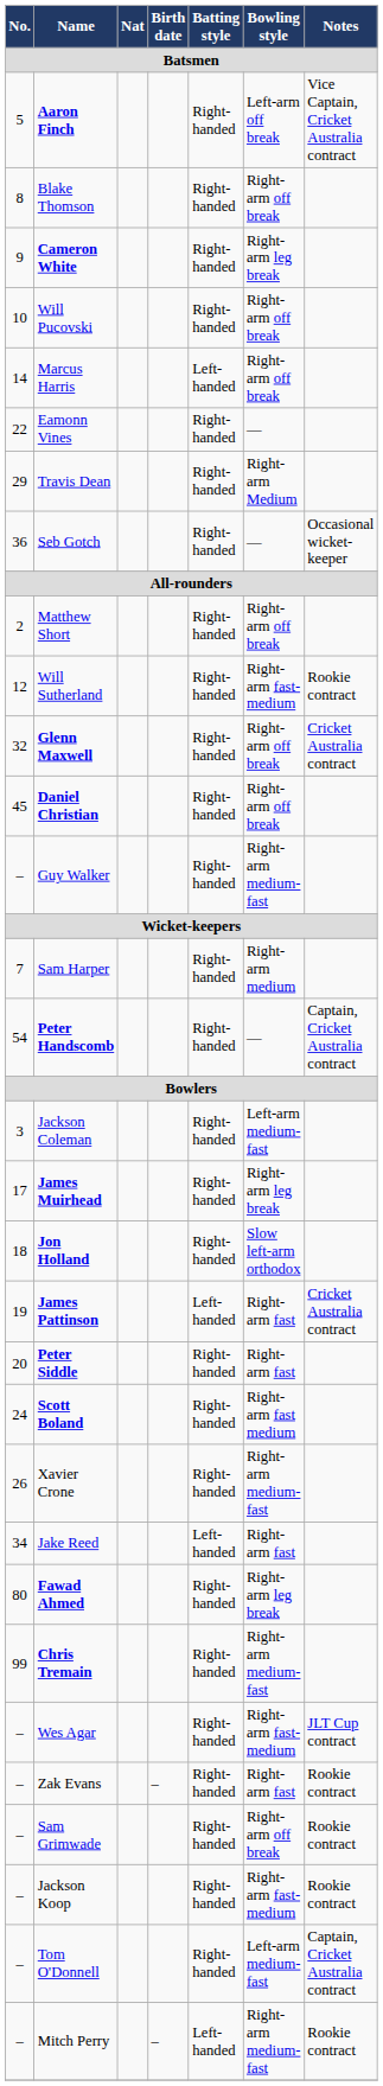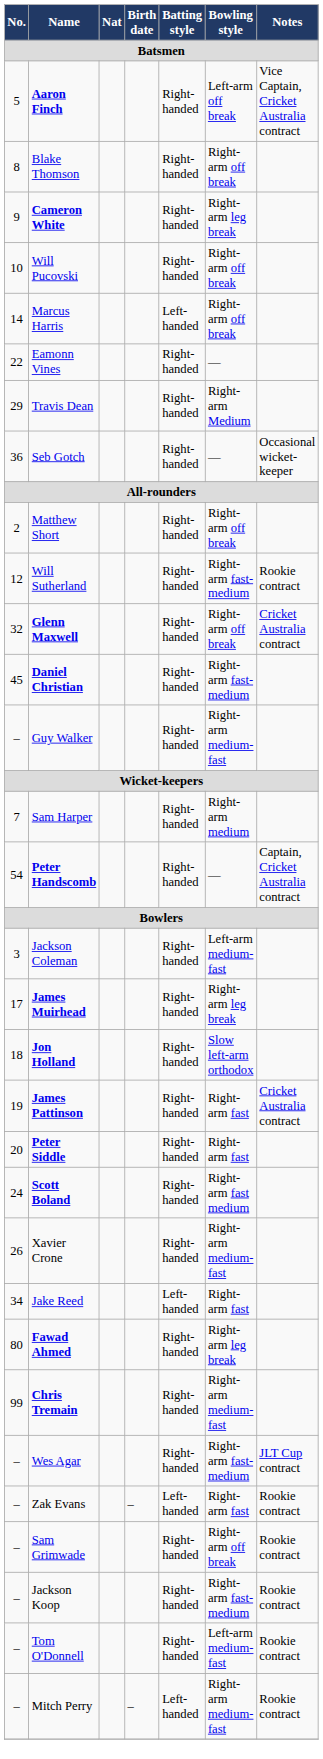 <table class="wikitable" style="font-size:95%; width:60%">
 <tr>
 <th style="background: #213965; color:white" align=right>No.</th>
 <th style="background: #213965; color:white" align=right>Name</th>
 <th style="background: #213965; color:white" align=right>Nat</th>
 <th style="background: #213965; color:white" align=right>Birth date</th>
 <th style="background: #213965; color:white" align=right>Batting style</th>
 <th style="background: #213965; color:white" align=right>Bowling style</th>
 <th style="background: #213965; color:white" align=right>Notes</th>
 </tr>
 <tr>
 <th colspan="7" style="background: #DCDCDC" align=right>Batsmen</th>
 </tr>
 <tr>
 <td style="text-align:center">5</td>
 <td><strong><a href='#'>Aaron Finch</a></strong></td>
 <td style="text-align:center"></td>
 <td></td>
 <td>Right-handed</td>
 <td>Left-arm <a href='#'>off break</a></td>
 <td>Vice Captain, <a href='#'>Cricket Australia</a> contract</td>
 </tr>
 <tr>
 <td style="text-align:center">8</td>
 <td><a href='#'>Blake Thomson</a></td>
 <td style="text-align:center"></td>
 <td></td>
 <td>Right-handed</td>
 <td>Right-arm <a href='#'>off break</a></td>
 <td></td>
 </tr>
 <tr>
 <td style="text-align:center">9</td>
 <td><strong><a href='#'>Cameron White</a></strong></td>
 <td style="text-align:center"></td>
 <td></td>
 <td>Right-handed</td>
 <td>Right-arm <a href='#'>leg break</a></td>
 <td></td>
 </tr>
 <tr>
 <td style="text-align:center">10</td>
 <td><a href='#'>Will Pucovski</a></td>
 <td style="text-align:center"></td>
 <td></td>
 <td>Right-handed</td>
 <td>Right-arm <a href='#'>off break</a></td>
 <td></td>
 </tr>
 <tr>
 <td style="text-align:center">14</td>
 <td><a href='#'>Marcus Harris</a></td>
 <td style="text-align:center"></td>
 <td></td>
 <td>Left-handed</td>
 <td>Right-arm <a href='#'>off break</a></td>
 <td></td>
 </tr>
 <tr>
 <td style="text-align:center">22</td>
 <td><a href='#'>Eamonn Vines</a></td>
 <td style="text-align:center"></td>
 <td></td>
 <td>Right-handed</td>
 <td>—</td>
 <td></td>
 </tr>
 <tr>
 <td style="text-align:center">29</td>
 <td><a href='#'>Travis Dean</a></td>
 <td style="text-align:center"></td>
 <td></td>
 <td>Right-handed</td>
 <td>Right-arm <a href='#'>Medium</a></td>
 <td></td>
 </tr>
 <tr>
 <td style="text-align:center">36</td>
 <td><a href='#'>Seb Gotch</a></td>
 <td style="text-align:center"></td>
 <td></td>
 <td>Right-handed</td>
 <td>—</td>
 <td>Occasional wicket-keeper</td>
 </tr>
 <tr>
 <th colspan="7" style="background: #DCDCDC" align=right>All-rounders</th>
 </tr>
 <tr>
 <td style="text-align:center">2</td>
 <td><a href='#'>Matthew Short</a></td>
 <td style="text-align:center"></td>
 <td></td>
 <td>Right-handed</td>
 <td>Right-arm <a href='#'>off break</a></td>
 <td></td>
 </tr>
 <tr>
 <td style="text-align:center">12</td>
 <td><a href='#'>Will Sutherland</a></td>
 <td style="text-align:center"></td>
 <td></td>
 <td>Right-handed</td>
 <td>Right-arm <a href='#'>fast-medium</a></td>
 <td>Rookie contract</td>
 </tr>
 <tr>
 <td style="text-align:center">32</td>
 <td><strong><a href='#'>Glenn Maxwell</a></strong></td>
 <td style="text-align:center"></td>
 <td></td>
 <td>Right-handed</td>
 <td>Right-arm <a href='#'>off break</a></td>
 <td><a href='#'>Cricket Australia</a> contract</td>
 </tr>
 <tr>
 <td style="text-align:center">45</td>
 <td><strong><a href='#'>Daniel Christian</a></strong></td>
 <td style="text-align:center"></td>
 <td></td>
 <td>Right-handed</td>
-<td>Right-arm <a href='#'>off break</a></td>
+<td>Right-arm <a href='#'>fast-medium</a></td>
 <td></td>
 </tr>
 <tr>
 <td style="text-align:center">–</td>
 <td><a href='#'>Guy Walker</a></td>
 <td style="text-align:center"></td>
 <td></td>
 <td>Right-handed</td>
 <td>Right-arm <a href='#'>medium-fast</a></td>
 <td></td>
 </tr>
 <tr>
 <th colspan="7" style="background: #DCDCDC" align=right>Wicket-keepers</th>
 </tr>
 <tr>
 <td style="text-align:center">7</td>
 <td><a href='#'>Sam Harper</a></td>
 <td style="text-align:center"></td>
 <td></td>
 <td>Right-handed</td>
 <td>Right-arm <a href='#'>medium</a></td>
 <td></td>
 </tr>
 <tr>
 <td style="text-align:center">54</td>
 <td><strong><a href='#'>Peter Handscomb</a></strong></td>
 <td style="text-align:center"></td>
 <td></td>
 <td>Right-handed</td>
 <td>—</td>
 <td>Captain, <a href='#'>Cricket Australia</a> contract</td>
 </tr>
 <tr>
 <th colspan="7" style="background: #DCDCDC" align=right>Bowlers</th>
 </tr>
 <tr>
 <td style="text-align:center">3</td>
 <td><a href='#'>Jackson Coleman</a></td>
 <td style="text-align:center"></td>
 <td></td>
 <td>Right-handed</td>
 <td>Left-arm <a href='#'>medium-fast</a></td>
 <td></td>
 </tr>
 <tr>
 <td style="text-align:center">17</td>
 <td><strong><a href='#'>James Muirhead</a></strong></td>
 <td style="text-align:center"></td>
 <td></td>
 <td>Right-handed</td>
 <td>Right-arm <a href='#'>leg break</a></td>
 <td></td>
 </tr>
 <tr>
 <td style="text-align:center">18</td>
 <td><strong><a href='#'>Jon Holland</a></strong></td>
 <td style="text-align:center"></td>
 <td></td>
 <td>Right-handed</td>
 <td><a href='#'>Slow left-arm orthodox</a></td>
 <td></td>
 </tr>
 <tr>
 <td style="text-align:center">19</td>
 <td><strong><a href='#'>James Pattinson</a></strong></td>
 <td style="text-align:center"></td>
 <td></td>
-<td>Left-handed</td>
+<td>Right-handed</td>
 <td>Right-arm <a href='#'>fast</a></td>
 <td><a href='#'>Cricket Australia</a> contract</td>
 </tr>
 <tr>
 <td style="text-align:center">20</td>
 <td><strong><a href='#'>Peter Siddle</a></strong></td>
 <td style="text-align:center"></td>
 <td></td>
 <td>Right-handed</td>
 <td>Right-arm <a href='#'>fast</a></td>
 <td></td>
 </tr>
 <tr>
 <td style="text-align:center">24</td>
 <td><strong><a href='#'>Scott Boland</a></strong></td>
 <td style="text-align:center"></td>
 <td></td>
 <td>Right-handed</td>
 <td>Right-arm <a href='#'>fast medium</a></td>
 <td></td>
 </tr>
 <tr>
 <td style="text-align:center">26</td>
 <td>Xavier Crone</td>
 <td style="text-align:center"></td>
 <td></td>
 <td>Right-handed</td>
 <td>Right-arm <a href='#'>medium-fast</a></td>
 <td></td>
 </tr>
 <tr>
 <td style="text-align:center">34</td>
 <td><a href='#'>Jake Reed</a></td>
 <td style="text-align:center"></td>
 <td></td>
 <td>Left-handed</td>
 <td>Right-arm <a href='#'>fast</a></td>
 <td></td>
 </tr>
 <tr>
 <td style="text-align:center">80</td>
 <td><strong><a href='#'>Fawad Ahmed</a></strong></td>
 <td style="text-align:center"></td>
 <td></td>
 <td>Right-handed</td>
 <td>Right-arm <a href='#'>leg break</a></td>
 <td></td>
 </tr>
 <tr>
 <td style="text-align:center">99</td>
 <td><strong><a href='#'>Chris Tremain</a></strong></td>
 <td style="text-align:center"></td>
 <td></td>
 <td>Right-handed</td>
 <td>Right-arm <a href='#'>medium-fast</a></td>
 <td></td>
 </tr>
 <tr>
 <td style="text-align:center">–</td>
 <td><a href='#'>Wes Agar</a></td>
 <td style="text-align:center"></td>
 <td></td>
 <td>Right-handed</td>
 <td>Right-arm <a href='#'>fast-medium</a></td>
 <td><a href='#'>JLT Cup</a> contract</td>
 </tr>
 <tr>
 <td style="text-align:center">–</td>
 <td>Zak Evans</td>
 <td style="text-align:center"></td>
 <td>–</td>
-<td>Right-handed</td>
+<td>Left-handed</td>
 <td>Right-arm <a href='#'>fast</a></td>
 <td>Rookie contract</td>
 </tr>
 <tr>
 <td style="text-align:center">–</td>
 <td><a href='#'>Sam Grimwade</a></td>
 <td style="text-align:center"></td>
 <td></td>
 <td>Right-handed</td>
 <td>Right-arm <a href='#'>off break</a></td>
 <td>Rookie contract</td>
 </tr>
 <tr>
 <td style="text-align:center">–</td>
 <td>Jackson Koop</td>
 <td style="text-align:center"></td>
 <td></td>
 <td>Right-handed</td>
 <td>Right-arm <a href='#'>fast-medium</a></td>
 <td>Rookie contract</td>
 </tr>
 <tr>
 <td style="text-align:center">–</td>
 <td><a href='#'>Tom O'Donnell</a></td>
 <td style="text-align:center"></td>
 <td></td>
 <td>Right-handed</td>
 <td>Left-arm <a href='#'>medium-fast</a></td>
-<td>Captain, <a href='#'>Cricket Australia</a> contract</td>
+<td>Rookie contract</td>
 </tr>
 <tr>
 <td style="text-align:center">–</td>
 <td>Mitch Perry</td>
 <td style="text-align:center"></td>
 <td>–</td>
 <td>Left-handed</td>
 <td>Right-arm <a href='#'>medium-fast</a></td>
 <td>Rookie contract</td>
 </tr>
 <tr>
 </tr>
 </table>
